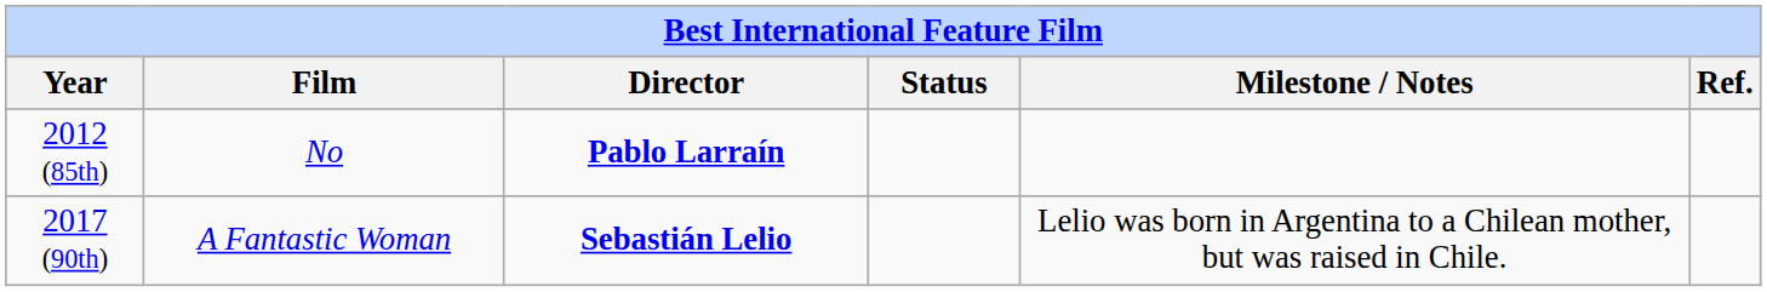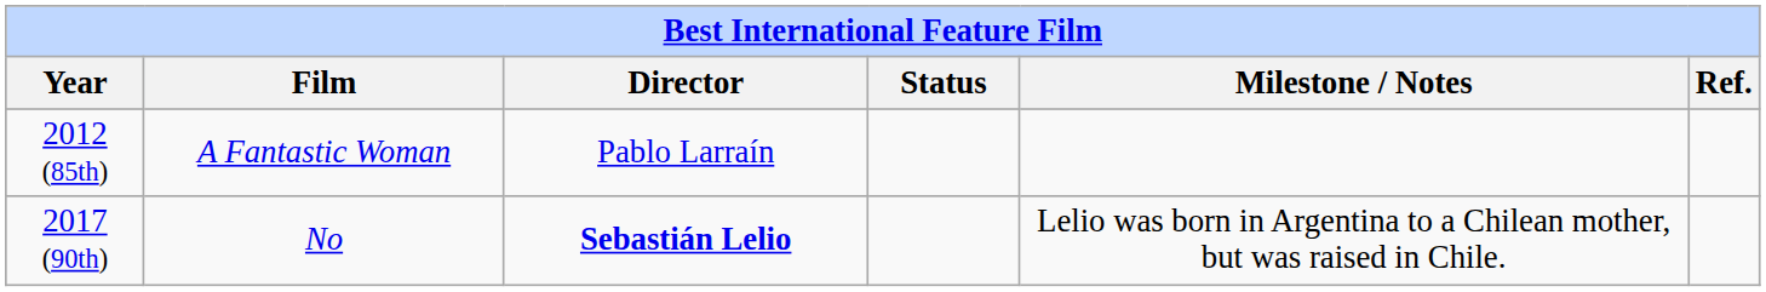 <table class="wikitable" style="text-align: center">
 <tr ---- bgcolor="#bfd7ff">
 <td colspan=6 align=center><strong><a href='#'>Best International Feature Film</a></strong></td>
 </tr>
 <tr ---- bgcolor="#ebf5ff">
 <th width="075">Year</th>
 <th width="225">Film</th>
 <th width="225">Director</th>
 <th width="080">Status</th>
 <th width="450">Milestone / Notes</th>
 <th wodth="450">Ref.</th>
 </tr>
 <tr>
 <td><a href='#'>2012</a><br><small>(<a href='#'>85th</a>)</small></td>
-<td><em><a href='#'>No</a></em></td>
-<td><strong><a href='#'>Pablo Larraín</a></strong></td>
+<td><em><a href='#'>A Fantastic Woman</a></em></td>
+<td><a href='#'>Pablo Larraín</a></td>
 <td></td>
 <td></td>
 <td></td>
 </tr>
 <tr>
 <td><a href='#'>2017</a><br><small>(<a href='#'>90th</a>)</small></td>
-<td><em><a href='#'>A Fantastic Woman</a></em></td>
+<td><em><a href='#'>No</a></em></td>
 <td><strong><a href='#'>Sebastián Lelio</a></strong></td>
 <td></td>
 <td>Lelio was born in Argentina to a Chilean mother, but was raised in Chile.</td>
 <td></td>
 </tr>
 </table>
